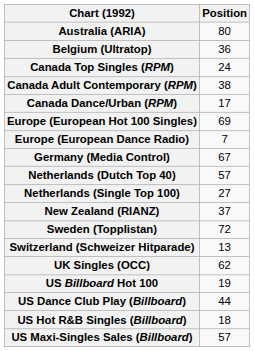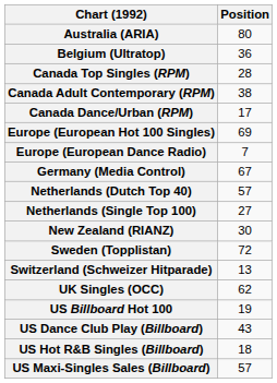 <table class="wikitable sortable plainrowheaders" style="text-align:center">
 <tr>
 <th scope="col">Chart (1992)</th>
 <th scope="col">Position</th>
 </tr>
 <tr>
 <th scope="row">Australia (ARIA)</th>
 <td>80</td>
 </tr>
 <tr>
 <th scope="row">Belgium (Ultratop)</th>
 <td>36</td>
 </tr>
 <tr>
 <th scope="row">Canada Top Singles (<em>RPM</em>)</th>
-<td>24</td>
+<td>28</td>
 </tr>
 <tr>
 <th scope="row">Canada Adult Contemporary (<em>RPM</em>)</th>
 <td>38</td>
 </tr>
 <tr>
 <th scope="row">Canada Dance/Urban (<em>RPM</em>)</th>
 <td>17</td>
 </tr>
 <tr>
 <th scope="row">Europe (European Hot 100 Singles)</th>
 <td>69</td>
 </tr>
 <tr>
 <th scope="row">Europe (European Dance Radio)</th>
 <td>7</td>
 </tr>
 <tr>
 <th scope="row">Germany (Media Control)</th>
 <td>67</td>
 </tr>
 <tr>
 <th scope="row">Netherlands (Dutch Top 40)</th>
 <td>57</td>
 </tr>
 <tr>
 <th scope="row">Netherlands (Single Top 100)</th>
 <td>27</td>
 </tr>
 <tr>
 <th scope="row">New Zealand (RIANZ)</th>
-<td>37</td>
+<td>30</td>
 </tr>
 <tr>
 <th scope="row">Sweden (Topplistan)</th>
 <td>72</td>
 </tr>
 <tr>
 <th scope="row">Switzerland (Schweizer Hitparade)</th>
 <td>13</td>
 </tr>
 <tr>
 <th scope="row">UK Singles (OCC)</th>
 <td>62</td>
 </tr>
 <tr>
 <th scope="row">US <em>Billboard</em> Hot 100</th>
 <td>19</td>
 </tr>
 <tr>
 <th scope="row">US Dance Club Play (<em>Billboard</em>)</th>
-<td>44</td>
+<td>43</td>
 </tr>
 <tr>
 <th scope="row">US Hot R&B Singles (<em>Billboard</em>)</th>
 <td>18</td>
 </tr>
 <tr>
 <th scope="row">US Maxi-Singles Sales (<em>Billboard</em>)</th>
 <td>57</td>
 </tr>
 </table>
